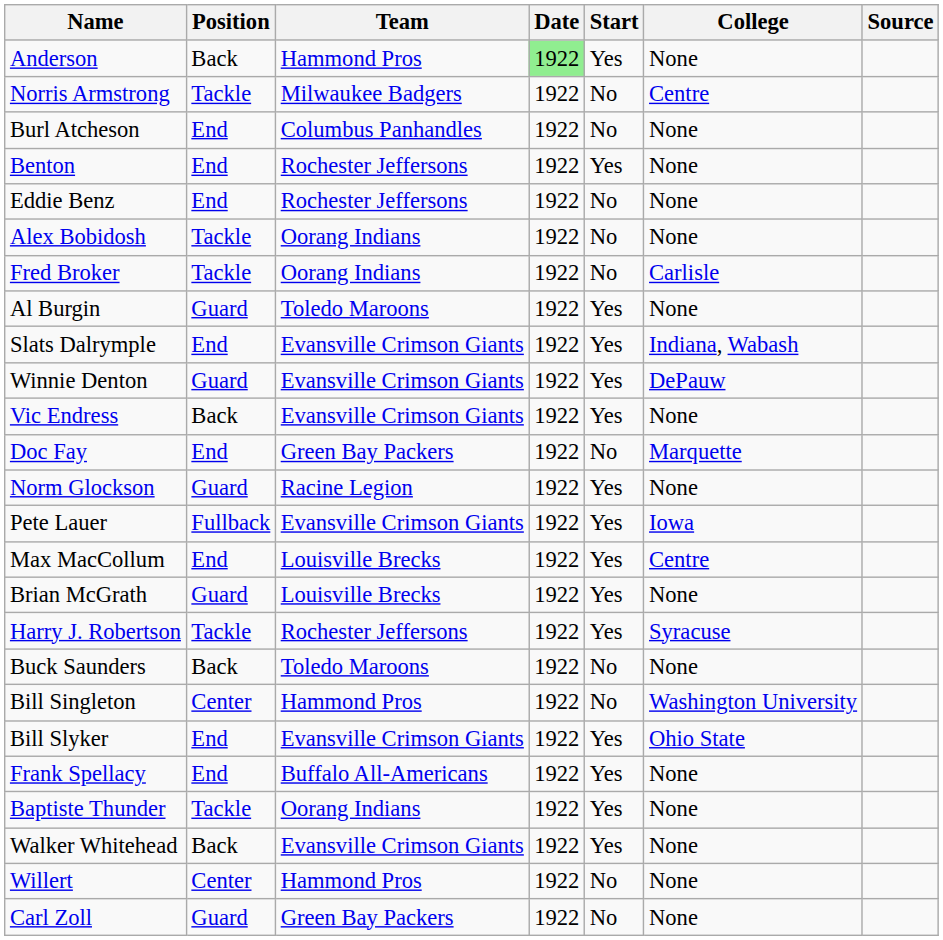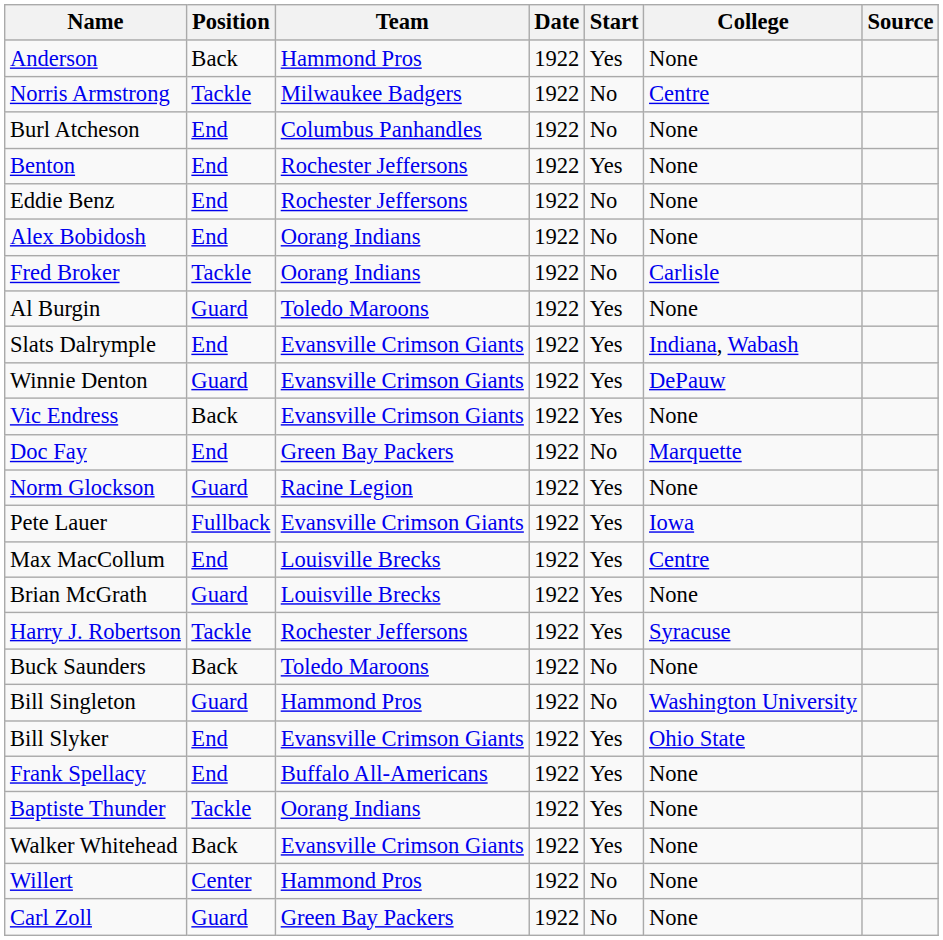 <table class="wikitable sortable">
 <tr>
 <th>Name</th>
 <th>Position</th>
 <th>Team</th>
 <th>Date</th>
 <th>Start</th>
 <th>College</th>
 <th>Source</th>
 </tr>
 <tr>
 <td><a href='#'>Anderson</a></td>
 <td>Back</td>
 <td><a href='#'>Hammond Pros</a></td>
-<td style="background: lightgreen;">1922</td>
+<td>1922</td>
 <td>Yes</td>
 <td>None</td>
 <td></td>
 </tr>
 <tr>
 <td><a href='#'>Norris Armstrong</a></td>
 <td><a href='#'>Tackle</a></td>
 <td><a href='#'>Milwaukee Badgers</a></td>
 <td>1922</td>
 <td>No</td>
 <td><a href='#'>Centre</a></td>
 <td></td>
 </tr>
 <tr>
 <td>Burl Atcheson</td>
 <td><a href='#'>End</a></td>
 <td><a href='#'>Columbus Panhandles</a></td>
 <td>1922</td>
 <td>No</td>
 <td>None</td>
 <td></td>
 </tr>
 <tr>
 <td><a href='#'>Benton</a></td>
 <td><a href='#'>End</a></td>
 <td><a href='#'>Rochester Jeffersons</a></td>
 <td>1922</td>
 <td>Yes</td>
 <td>None</td>
 <td></td>
 </tr>
 <tr>
 <td>Eddie Benz</td>
 <td><a href='#'>End</a></td>
 <td><a href='#'>Rochester Jeffersons</a></td>
 <td>1922</td>
 <td>No</td>
 <td>None</td>
 <td></td>
 </tr>
 <tr>
 <td><a href='#'>Alex Bobidosh</a></td>
-<td><a href='#'>Tackle</a></td>
+<td><a href='#'>End</a></td>
 <td><a href='#'>Oorang Indians</a></td>
 <td>1922</td>
 <td>No</td>
 <td>None</td>
 <td></td>
 </tr>
 <tr>
 <td><a href='#'>Fred Broker</a></td>
 <td><a href='#'>Tackle</a></td>
 <td><a href='#'>Oorang Indians</a></td>
 <td>1922</td>
 <td>No</td>
 <td><a href='#'>Carlisle</a></td>
 <td></td>
 </tr>
 <tr>
 <td>Al Burgin</td>
 <td><a href='#'>Guard</a></td>
 <td><a href='#'>Toledo Maroons</a></td>
 <td>1922</td>
 <td>Yes</td>
 <td>None</td>
 <td></td>
 </tr>
 <tr>
 <td>Slats Dalrymple</td>
 <td><a href='#'>End</a></td>
 <td><a href='#'>Evansville Crimson Giants</a></td>
 <td>1922</td>
 <td>Yes</td>
 <td><a href='#'>Indiana</a>, <a href='#'>Wabash</a></td>
 <td></td>
 </tr>
 <tr>
 <td>Winnie Denton</td>
 <td><a href='#'>Guard</a></td>
 <td><a href='#'>Evansville Crimson Giants</a></td>
 <td>1922</td>
 <td>Yes</td>
 <td><a href='#'>DePauw</a></td>
 <td></td>
 </tr>
 <tr>
 <td><a href='#'>Vic Endress</a></td>
 <td>Back</td>
 <td><a href='#'>Evansville Crimson Giants</a></td>
 <td>1922</td>
 <td>Yes</td>
 <td>None</td>
 <td></td>
 </tr>
 <tr>
 <td><a href='#'>Doc Fay</a></td>
 <td><a href='#'>End</a></td>
 <td><a href='#'>Green Bay Packers</a></td>
 <td>1922</td>
 <td>No</td>
 <td><a href='#'>Marquette</a></td>
 <td></td>
 </tr>
 <tr>
 <td><a href='#'>Norm Glockson</a></td>
 <td><a href='#'>Guard</a></td>
 <td><a href='#'>Racine Legion</a></td>
 <td>1922</td>
 <td>Yes</td>
 <td>None</td>
 <td></td>
 </tr>
 <tr>
 <td>Pete Lauer</td>
 <td><a href='#'>Fullback</a></td>
 <td><a href='#'>Evansville Crimson Giants</a></td>
 <td>1922</td>
 <td>Yes</td>
 <td><a href='#'>Iowa</a></td>
 <td></td>
 </tr>
 <tr>
 <td>Max MacCollum</td>
 <td><a href='#'>End</a></td>
 <td><a href='#'>Louisville Brecks</a></td>
 <td>1922</td>
 <td>Yes</td>
 <td><a href='#'>Centre</a></td>
 <td></td>
 </tr>
 <tr>
 <td>Brian McGrath</td>
 <td><a href='#'>Guard</a></td>
 <td><a href='#'>Louisville Brecks</a></td>
 <td>1922</td>
 <td>Yes</td>
 <td>None</td>
 <td></td>
 </tr>
 <tr>
 <td><a href='#'>Harry J. Robertson</a></td>
 <td><a href='#'>Tackle</a></td>
 <td><a href='#'>Rochester Jeffersons</a></td>
 <td>1922</td>
 <td>Yes</td>
 <td><a href='#'>Syracuse</a></td>
 <td></td>
 </tr>
 <tr>
 <td>Buck Saunders</td>
 <td>Back</td>
 <td><a href='#'>Toledo Maroons</a></td>
 <td>1922</td>
 <td>No</td>
 <td>None</td>
 <td></td>
 </tr>
 <tr>
 <td>Bill Singleton</td>
-<td><a href='#'>Center</a></td>
+<td><a href='#'>Guard</a></td>
 <td><a href='#'>Hammond Pros</a></td>
 <td>1922</td>
 <td>No</td>
 <td><a href='#'>Washington University</a></td>
 <td></td>
 </tr>
 <tr>
 <td>Bill Slyker</td>
 <td><a href='#'>End</a></td>
 <td><a href='#'>Evansville Crimson Giants</a></td>
 <td>1922</td>
 <td>Yes</td>
 <td><a href='#'>Ohio State</a></td>
 <td></td>
 </tr>
 <tr>
 <td><a href='#'>Frank Spellacy</a></td>
 <td><a href='#'>End</a></td>
 <td><a href='#'>Buffalo All-Americans</a></td>
 <td>1922</td>
 <td>Yes</td>
 <td>None</td>
 <td></td>
 </tr>
 <tr>
 <td><a href='#'>Baptiste Thunder</a></td>
 <td><a href='#'>Tackle</a></td>
 <td><a href='#'>Oorang Indians</a></td>
 <td>1922</td>
 <td>Yes</td>
 <td>None</td>
 <td></td>
 </tr>
 <tr>
 <td>Walker Whitehead</td>
 <td>Back</td>
 <td><a href='#'>Evansville Crimson Giants</a></td>
 <td>1922</td>
 <td>Yes</td>
 <td>None</td>
 <td></td>
 </tr>
 <tr>
 <td><a href='#'>Willert</a></td>
 <td><a href='#'>Center</a></td>
 <td><a href='#'>Hammond Pros</a></td>
 <td>1922</td>
 <td>No</td>
 <td>None</td>
 <td></td>
 </tr>
 <tr>
 <td><a href='#'>Carl Zoll</a></td>
 <td><a href='#'>Guard</a></td>
 <td><a href='#'>Green Bay Packers</a></td>
 <td>1922</td>
 <td>No</td>
 <td>None</td>
 <td></td>
 </tr>
 </table>
